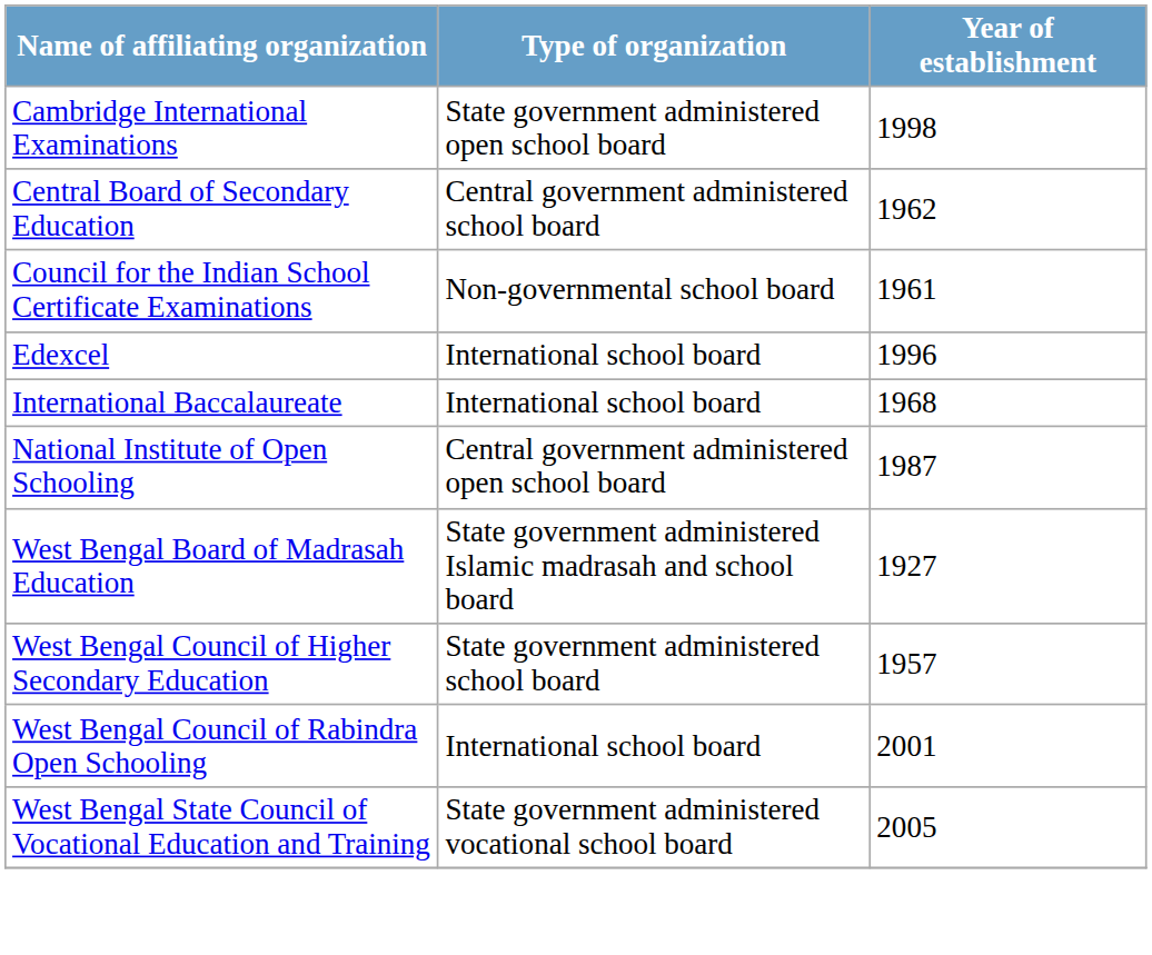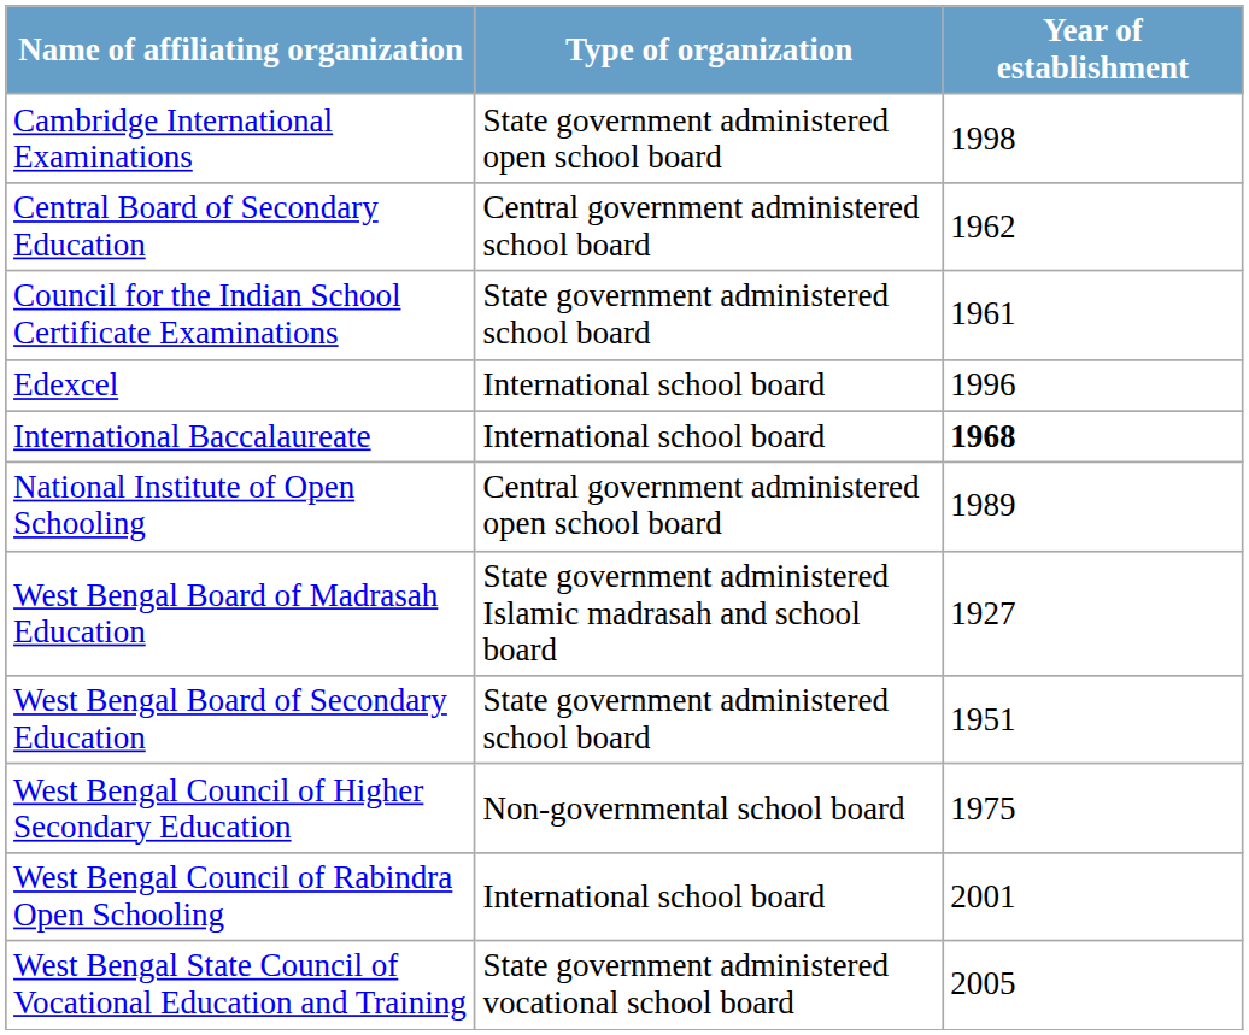 <table class="wikitable" "text-align:left;font-size:100%;"|>
 <tr>
 <th style="background:#659ec7; color:white; height:17px; width:400px;">Name of affiliating organization</th>
 <th ! style="background:#659ec7; color:white; width:400px;">Type of organization</th>
 <th ! style="background:#659ec7; color:white; width:200px;">Year of establishment</th>
 </tr>
 <tr style="color:black; background:white;">
 <td ! !><a href='#'>Cambridge International Examinations</a></td>
 <td ! !>State government administered open school board</td>
 <td ! !>1998</td>
 </tr>
 <tr style="color:black; background:white;">
 <td ! !><a href='#'>Central Board of Secondary Education</a></td>
 <td ! !>Central government administered school board</td>
 <td ! !>1962</td>
 </tr>
 <tr style="color:black; background:white;">
 <td ! !><a href='#'>Council for the Indian School Certificate Examinations</a></td>
-<td ! !>Non-governmental school board</td>
+<td ! !>State government administered school board</td>
 <td ! !>1961</td>
 </tr>
 <tr style="color:black; background:white;">
 <td ! !><a href='#'>Edexcel</a></td>
 <td ! !>International school board</td>
 <td ! !>1996</td>
 </tr>
 <tr style="color:black; background:white;">
 <td ! !><a href='#'>International Baccalaureate</a></td>
 <td ! !>International school board</td>
-<td ! !>1968</td>
+<td ! !><strong>1968</strong></td>
 </tr>
 <tr style="color:black; background:white;">
 <td ! !><a href='#'>National Institute of Open Schooling</a></td>
 <td ! !>Central government administered open school board</td>
-<td ! !>1987</td>
+<td ! !>1989</td>
 </tr>
 <tr style="color:black; background:white;">
 <td ! !><a href='#'>West Bengal Board of Madrasah Education</a></td>
 <td ! !>State government administered Islamic madrasah and school board</td>
 <td ! !>1927</td>
 </tr>
 <tr style="color:black; background:white;">
+<td ! !><a href='#'>West Bengal Board of Secondary Education</a></td>
+<td ! !>State government administered school board</td>
+<td ! !>1951</td>
+</tr>
+<tr style="color:black; background:white;">
 <td ! !><a href='#'>West Bengal Council of Higher Secondary Education</a></td>
-<td ! !>State government administered school board</td>
-<td ! !>1957</td>
+<td ! !>Non-governmental school board</td>
+<td ! !>1975</td>
 </tr>
 <tr style="color:black; background:white;">
 <td ! !><a href='#'>West Bengal Council of Rabindra Open Schooling</a></td>
 <td ! !>International school board</td>
 <td ! !>2001</td>
 </tr>
 <tr style="color:black; background:white;">
 <td ! !><a href='#'>West Bengal State Council of Vocational Education and Training</a></td>
 <td ! !>State government administered vocational school board</td>
 <td ! !>2005</td>
 </tr>
 <tr style="color:black; background:white;">
 </tr>
 </table>
